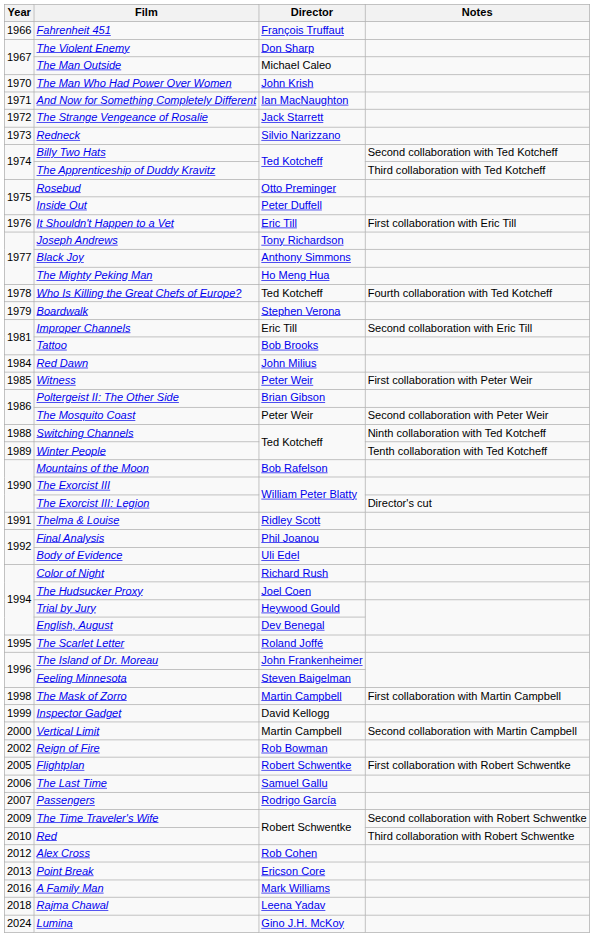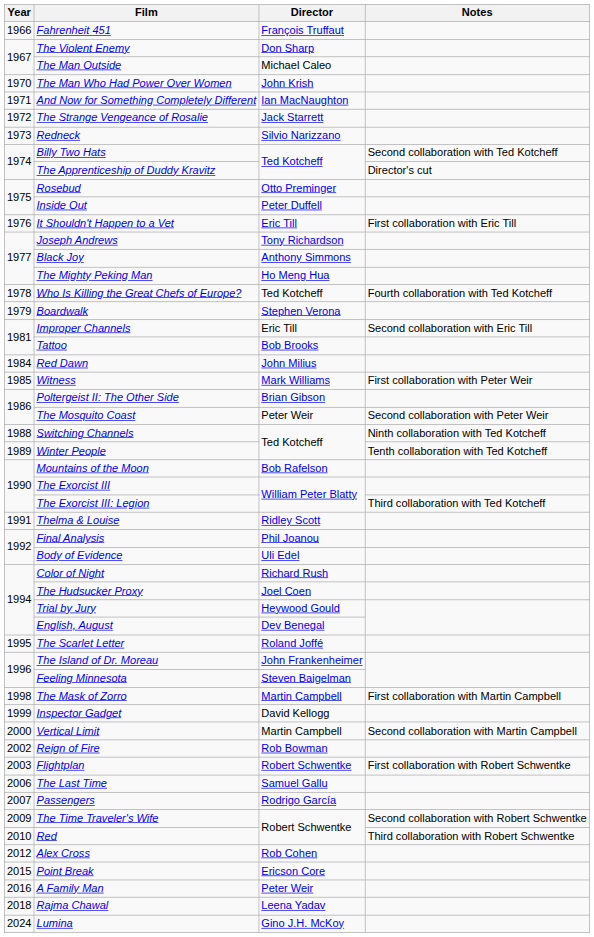 <table class="wikitable">
 <tr>
 <th>Year</th>
 <th>Film</th>
 <th>Director</th>
 <th>Notes</th>
 </tr>
 <tr>
 <td>1966</td>
 <td><em><a href='#'>Fahrenheit 451</a></em></td>
 <td><a href='#'>François Truffaut</a></td>
 <td></td>
 </tr>
 <tr>
 <td rowspan=2>1967</td>
 <td><em><a href='#'>The Violent Enemy</a></em></td>
 <td><a href='#'>Don Sharp</a></td>
 <td></td>
 </tr>
 <tr>
 <td><em><a href='#'>The Man Outside</a></em></td>
 <td>Michael Caleo</td>
 <td></td>
 </tr>
 <tr>
 <td>1970</td>
 <td><em><a href='#'>The Man Who Had Power Over Women</a></em></td>
 <td><a href='#'>John Krish</a></td>
 <td></td>
 </tr>
 <tr>
 <td>1971</td>
 <td><em><a href='#'>And Now for Something Completely Different</a></em></td>
 <td><a href='#'>Ian MacNaughton</a></td>
 <td></td>
 </tr>
 <tr>
 <td>1972</td>
 <td><em><a href='#'>The Strange Vengeance of Rosalie</a></em></td>
 <td><a href='#'>Jack Starrett</a></td>
 <td></td>
 </tr>
 <tr>
 <td>1973</td>
 <td><em><a href='#'>Redneck</a></em></td>
 <td><a href='#'>Silvio Narizzano</a></td>
 <td></td>
 </tr>
 <tr>
 <td rowspan=2>1974</td>
 <td><em><a href='#'>Billy Two Hats</a></em></td>
 <td rowspan=2><a href='#'>Ted Kotcheff</a></td>
 <td>Second collaboration with Ted Kotcheff</td>
 </tr>
 <tr>
 <td><em><a href='#'>The Apprenticeship of Duddy Kravitz</a></em></td>
-<td>Third collaboration with Ted Kotcheff</td>
+<td>Director's cut</td>
 </tr>
 <tr>
 <td rowspan=2>1975</td>
 <td><em><a href='#'>Rosebud</a></em></td>
 <td><a href='#'>Otto Preminger</a></td>
 <td></td>
 </tr>
 <tr>
 <td><em><a href='#'>Inside Out</a></em></td>
 <td><a href='#'>Peter Duffell</a></td>
 <td></td>
 </tr>
 <tr>
 <td>1976</td>
 <td><em><a href='#'>It Shouldn't Happen to a Vet</a></em></td>
 <td><a href='#'>Eric Till</a></td>
 <td>First collaboration with Eric Till</td>
 </tr>
 <tr>
 <td rowspan=3>1977</td>
 <td><em><a href='#'>Joseph Andrews</a></em></td>
 <td><a href='#'>Tony Richardson</a></td>
 <td></td>
 </tr>
 <tr>
 <td><em><a href='#'>Black Joy</a></em></td>
 <td><a href='#'>Anthony Simmons</a></td>
 <td></td>
 </tr>
 <tr>
 <td><em><a href='#'>The Mighty Peking Man</a></em></td>
 <td><a href='#'>Ho Meng Hua</a></td>
 <td></td>
 </tr>
 <tr>
 <td>1978</td>
 <td><em><a href='#'>Who Is Killing the Great Chefs of Europe?</a></em></td>
 <td>Ted Kotcheff</td>
 <td>Fourth collaboration with Ted Kotcheff</td>
 </tr>
 <tr>
 <td>1979</td>
 <td><em><a href='#'>Boardwalk</a></em></td>
 <td><a href='#'>Stephen Verona</a></td>
 <td></td>
 </tr>
 <tr>
 <td rowspan=2>1981</td>
 <td><em><a href='#'>Improper Channels</a></em></td>
 <td>Eric Till</td>
 <td>Second collaboration with Eric Till</td>
 </tr>
 <tr>
 <td><em><a href='#'>Tattoo</a></em></td>
 <td><a href='#'>Bob Brooks</a></td>
 <td></td>
 </tr>
 <tr>
 <td>1984</td>
 <td><em><a href='#'>Red Dawn</a></em></td>
 <td><a href='#'>John Milius</a></td>
 <td></td>
 </tr>
 <tr>
 <td>1985</td>
 <td><em><a href='#'>Witness</a></em></td>
-<td><a href='#'>Peter Weir</a></td>
+<td><a href='#'>Mark Williams</a></td>
 <td>First collaboration with Peter Weir</td>
 </tr>
 <tr>
 <td rowspan=2>1986</td>
 <td><em><a href='#'>Poltergeist II: The Other Side</a></em></td>
 <td><a href='#'>Brian Gibson</a></td>
 <td></td>
 </tr>
 <tr>
 <td><em><a href='#'>The Mosquito Coast</a></em></td>
 <td>Peter Weir</td>
 <td>Second collaboration with Peter Weir</td>
 </tr>
 <tr>
 <td>1988</td>
 <td><em><a href='#'>Switching Channels</a></em></td>
 <td rowspan=2>Ted Kotcheff</td>
 <td>Ninth collaboration with Ted Kotcheff</td>
 </tr>
 <tr>
 <td>1989</td>
 <td><em><a href='#'>Winter People</a></em></td>
 <td>Tenth collaboration with Ted Kotcheff</td>
 </tr>
 <tr>
 <td rowspan=3>1990</td>
 <td><em><a href='#'>Mountains of the Moon</a></em></td>
 <td><a href='#'>Bob Rafelson</a></td>
 <td></td>
 </tr>
 <tr>
 <td><em><a href='#'>The Exorcist III</a></em></td>
 <td rowspan=2><a href='#'>William Peter Blatty</a></td>
 <td><small></small></td>
 </tr>
 <tr>
 <td><em><a href='#'>The Exorcist III: Legion</a></em></td>
-<td>Director's cut</td>
+<td>Third collaboration with Ted Kotcheff</td>
 </tr>
 <tr>
 <td>1991</td>
 <td><em><a href='#'>Thelma & Louise</a></em></td>
 <td><a href='#'>Ridley Scott</a></td>
 <td></td>
 </tr>
 <tr>
 <td rowspan=2>1992</td>
 <td><em><a href='#'>Final Analysis</a></em></td>
 <td><a href='#'>Phil Joanou</a></td>
 <td></td>
 </tr>
 <tr>
 <td><em><a href='#'>Body of Evidence</a></em></td>
 <td><a href='#'>Uli Edel</a></td>
 <td></td>
 </tr>
 <tr>
 <td rowspan=4>1994</td>
 <td><em><a href='#'>Color of Night</a></em></td>
 <td><a href='#'>Richard Rush</a></td>
 <td><small></small></td>
 </tr>
 <tr>
 <td><em><a href='#'>The Hudsucker Proxy</a></em></td>
 <td><a href='#'>Joel Coen</a></td>
 <td></td>
 </tr>
 <tr>
 <td><em><a href='#'>Trial by Jury</a></em></td>
 <td><a href='#'>Heywood Gould</a></td>
 <td rowspan=2><small></small></td>
 </tr>
 <tr>
 <td><em><a href='#'>English, August</a></em></td>
 <td><a href='#'>Dev Benegal</a></td>
 </tr>
 <tr>
 <td>1995</td>
 <td><em><a href='#'>The Scarlet Letter</a></em></td>
 <td><a href='#'>Roland Joffé</a></td>
 <td></td>
 </tr>
 <tr>
 <td rowspan=2>1996</td>
 <td><em><a href='#'>The Island of Dr. Moreau</a></em></td>
 <td><a href='#'>John Frankenheimer</a></td>
 <td rowspan=2><small></small></td>
 </tr>
 <tr>
 <td><em><a href='#'>Feeling Minnesota</a></em></td>
 <td><a href='#'>Steven Baigelman</a></td>
 </tr>
 <tr>
 <td>1998</td>
 <td><em><a href='#'>The Mask of Zorro</a></em></td>
 <td><a href='#'>Martin Campbell</a></td>
 <td>First collaboration with Martin Campbell</td>
 </tr>
 <tr>
 <td>1999</td>
 <td><em><a href='#'>Inspector Gadget</a></em></td>
 <td>David Kellogg</td>
 <td></td>
 </tr>
 <tr>
 <td>2000</td>
 <td><em><a href='#'>Vertical Limit</a></em></td>
 <td>Martin Campbell</td>
 <td>Second collaboration with Martin Campbell</td>
 </tr>
 <tr>
 <td>2002</td>
 <td><em><a href='#'>Reign of Fire</a></em></td>
 <td><a href='#'>Rob Bowman</a></td>
 <td></td>
 </tr>
 <tr>
-<td>2005</td>
+<td>2003</td>
 <td><em><a href='#'>Flightplan</a></em></td>
 <td><a href='#'>Robert Schwentke</a></td>
 <td>First collaboration with Robert Schwentke</td>
 </tr>
 <tr>
 <td>2006</td>
 <td><em><a href='#'>The Last Time</a></em></td>
 <td><a href='#'>Samuel Gallu</a></td>
 <td></td>
 </tr>
 <tr>
 <td>2007</td>
 <td><em><a href='#'>Passengers</a></em></td>
 <td><a href='#'>Rodrigo García</a></td>
 <td></td>
 </tr>
 <tr>
 <td>2009</td>
 <td><em><a href='#'>The Time Traveler's Wife</a></em></td>
 <td rowspan=2>Robert Schwentke</td>
 <td>Second collaboration with Robert Schwentke</td>
 </tr>
 <tr>
 <td>2010</td>
 <td><em><a href='#'>Red</a></em></td>
 <td>Third collaboration with Robert Schwentke</td>
 </tr>
 <tr>
 <td>2012</td>
 <td><em><a href='#'>Alex Cross</a></em></td>
 <td><a href='#'>Rob Cohen</a></td>
 <td></td>
 </tr>
 <tr>
-<td>2013</td>
+<td>2015</td>
 <td><em><a href='#'>Point Break</a></em></td>
 <td><a href='#'>Ericson Core</a></td>
 <td></td>
 </tr>
 <tr>
 <td>2016</td>
 <td><em><a href='#'>A Family Man</a></em></td>
-<td><a href='#'>Mark Williams</a></td>
+<td><a href='#'>Peter Weir</a></td>
 <td></td>
 </tr>
 <tr>
 <td>2018</td>
 <td><em><a href='#'>Rajma Chawal</a></em></td>
 <td><a href='#'>Leena Yadav</a></td>
 <td></td>
 </tr>
 <tr>
 <td>2024</td>
 <td><em><a href='#'>Lumina</a></em></td>
 <td><a href='#'>Gino J.H. McKoy</a></td>
 <td></td>
 </tr>
 </table>
